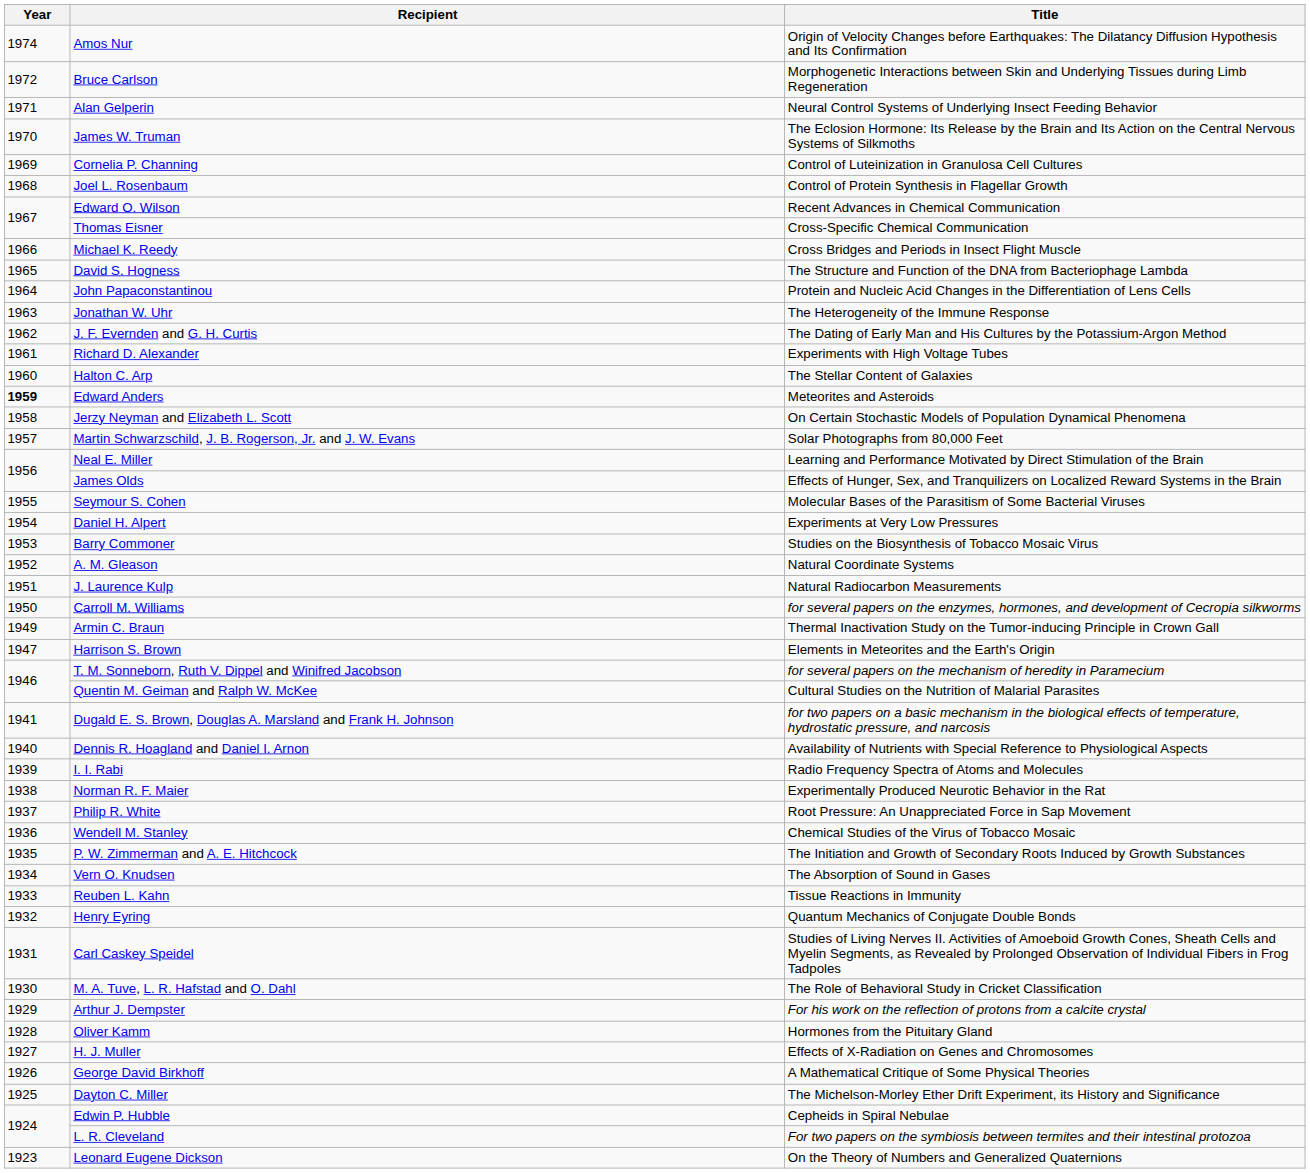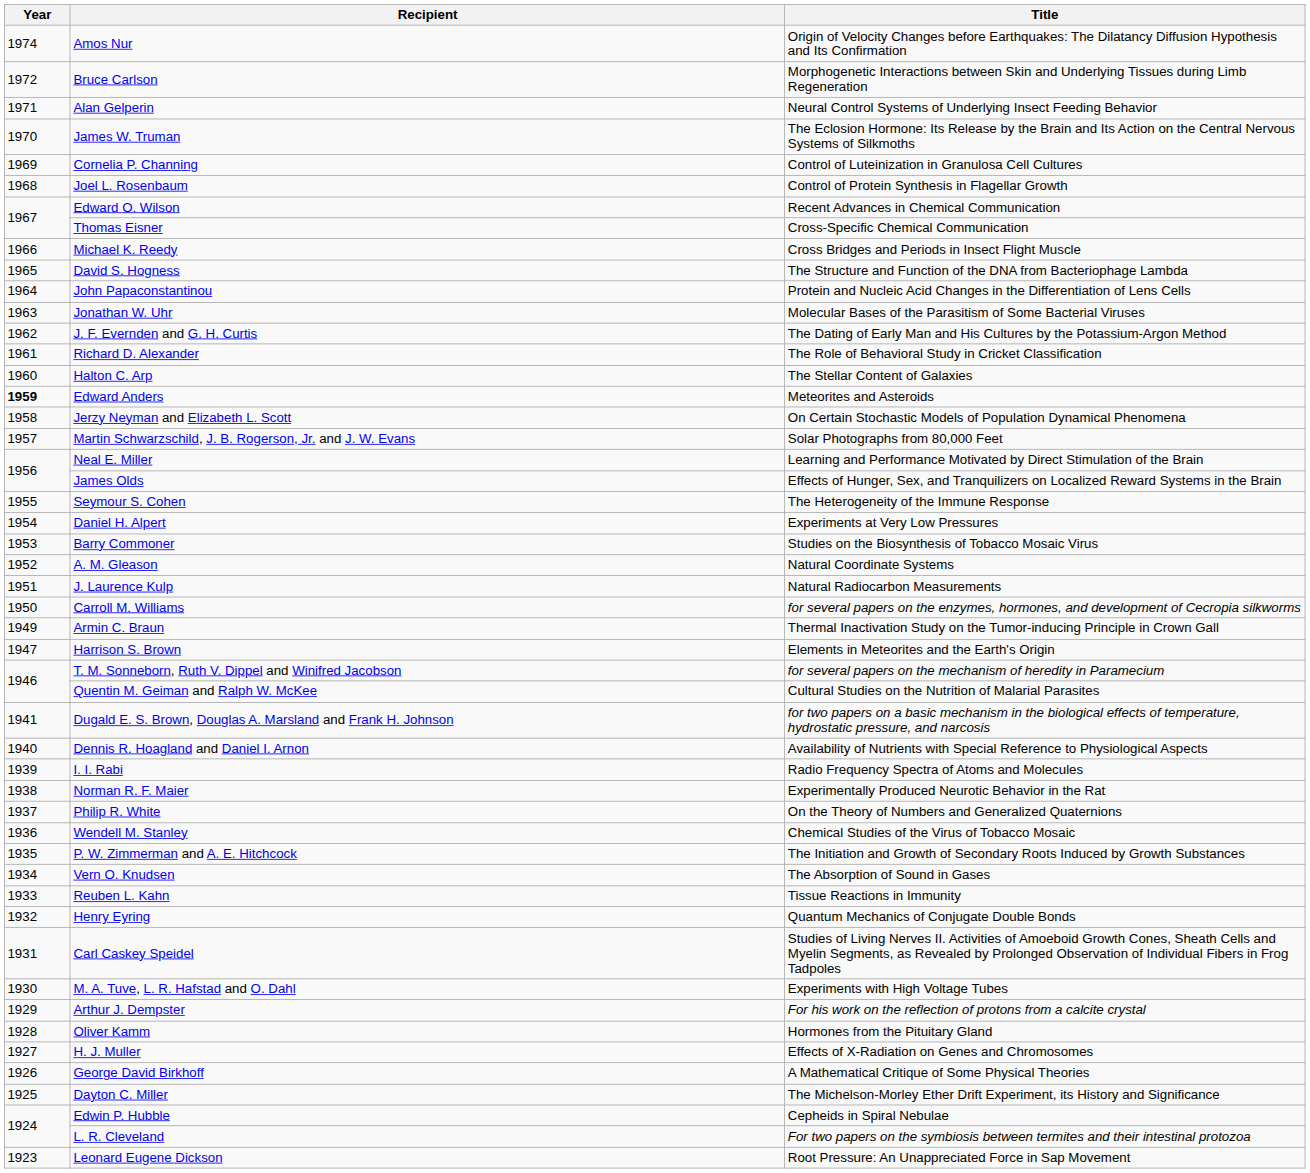 <table class="wikitable">
 <tr>
 <th>Year</th>
 <th>Recipient</th>
 <th width="40%">Title</th>
 </tr>
 <tr>
 <td>1974</td>
 <td><a href='#'>Amos Nur</a></td>
 <td>Origin of Velocity Changes before Earthquakes: The Dilatancy Diffusion Hypothesis and Its Confirmation</td>
 </tr>
 <tr>
 <td>1972</td>
 <td><a href='#'>Bruce Carlson</a></td>
 <td>Morphogenetic Interactions between Skin and Underlying Tissues during Limb Regeneration</td>
 </tr>
 <tr>
 <td>1971</td>
 <td><a href='#'>Alan Gelperin</a></td>
 <td>Neural Control Systems of Underlying Insect Feeding Behavior</td>
 </tr>
 <tr>
 <td>1970</td>
 <td><a href='#'>James W. Truman</a></td>
 <td>The Eclosion Hormone: Its Release by the Brain and Its Action on the Central Nervous Systems of Silkmoths</td>
 </tr>
 <tr>
 <td>1969</td>
 <td><a href='#'>Cornelia P. Channing</a></td>
 <td>Control of Luteinization in Granulosa Cell Cultures</td>
 </tr>
 <tr>
 <td>1968</td>
 <td><a href='#'>Joel L. Rosenbaum</a></td>
 <td>Control of Protein Synthesis in Flagellar Growth</td>
 </tr>
 <tr>
 <td rowspan="2">1967</td>
 <td><a href='#'>Edward O. Wilson</a></td>
 <td>Recent Advances in Chemical Communication</td>
 </tr>
 <tr>
 <td><a href='#'>Thomas Eisner</a></td>
 <td>Cross-Specific Chemical Communication</td>
 </tr>
 <tr>
 <td>1966</td>
 <td><a href='#'>Michael K. Reedy</a></td>
 <td>Cross Bridges and Periods in Insect Flight Muscle</td>
 </tr>
 <tr>
 <td>1965</td>
 <td><a href='#'>David S. Hogness</a></td>
 <td>The Structure and Function of the DNA from Bacteriophage Lambda</td>
 </tr>
 <tr>
 <td>1964</td>
 <td><a href='#'>John Papaconstantinou</a></td>
 <td>Protein and Nucleic Acid Changes in the Differentiation of Lens Cells</td>
 </tr>
 <tr>
 <td>1963</td>
 <td><a href='#'>Jonathan W. Uhr</a></td>
-<td>The Heterogeneity of the Immune Response</td>
+<td>Molecular Bases of the Parasitism of Some Bacterial Viruses</td>
 </tr>
 <tr>
 <td>1962</td>
 <td><a href='#'>J. F. Evernden</a> and <a href='#'>G. H. Curtis</a></td>
 <td>The Dating of Early Man and His Cultures by the Potassium-Argon Method</td>
 </tr>
 <tr>
 <td>1961</td>
 <td><a href='#'>Richard D. Alexander</a></td>
-<td>Experiments with High Voltage Tubes</td>
+<td>The Role of Behavioral Study in Cricket Classification</td>
 </tr>
 <tr>
 <td>1960</td>
 <td><a href='#'>Halton C. Arp</a></td>
 <td>The Stellar Content of Galaxies</td>
 </tr>
 <tr>
 <td><strong>1959</strong></td>
 <td><a href='#'>Edward Anders</a></td>
 <td>Meteorites and Asteroids</td>
 </tr>
 <tr>
 <td>1958</td>
 <td><a href='#'>Jerzy Neyman</a> and <a href='#'>Elizabeth L. Scott</a></td>
 <td>On Certain Stochastic Models of Population Dynamical Phenomena</td>
 </tr>
 <tr>
 <td>1957</td>
 <td><a href='#'>Martin Schwarzschild</a>, <a href='#'>J. B. Rogerson, Jr.</a> and <a href='#'>J. W. Evans</a></td>
 <td>Solar Photographs from 80,000 Feet</td>
 </tr>
 <tr>
 <td rowspan="2">1956</td>
 <td><a href='#'>Neal E. Miller</a></td>
 <td>Learning and Performance Motivated by Direct Stimulation of the Brain</td>
 </tr>
 <tr>
 <td><a href='#'>James Olds</a></td>
 <td>Effects of Hunger, Sex, and Tranquilizers on Localized Reward Systems in the Brain</td>
 </tr>
 <tr>
 <td>1955</td>
 <td><a href='#'>Seymour S. Cohen</a></td>
-<td>Molecular Bases of the Parasitism of Some Bacterial Viruses</td>
+<td>The Heterogeneity of the Immune Response</td>
 </tr>
 <tr>
 <td>1954</td>
 <td><a href='#'>Daniel H. Alpert</a></td>
 <td>Experiments at Very Low Pressures</td>
 </tr>
 <tr>
 <td>1953</td>
 <td><a href='#'>Barry Commoner</a></td>
 <td>Studies on the Biosynthesis of Tobacco Mosaic Virus</td>
 </tr>
 <tr>
 <td>1952</td>
 <td><a href='#'>A. M. Gleason</a></td>
 <td>Natural Coordinate Systems</td>
 </tr>
 <tr>
 <td>1951</td>
 <td><a href='#'>J. Laurence Kulp</a></td>
 <td>Natural Radiocarbon Measurements</td>
 </tr>
 <tr>
 <td>1950</td>
 <td><a href='#'>Carroll M. Williams</a></td>
 <td><em>for several papers on the enzymes, hormones, and development of Cecropia silkworms</em></td>
 </tr>
 <tr>
 <td>1949</td>
 <td><a href='#'>Armin C. Braun</a></td>
 <td>Thermal Inactivation Study on the Tumor-inducing Principle in Crown Gall</td>
 </tr>
 <tr>
 <td>1947</td>
 <td><a href='#'>Harrison S. Brown</a></td>
 <td>Elements in Meteorites and the Earth's Origin</td>
 </tr>
 <tr>
 <td rowspan="2">1946</td>
 <td><a href='#'>T. M. Sonneborn</a>, <a href='#'>Ruth V. Dippel</a> and <a href='#'>Winifred Jacobson</a></td>
 <td><em>for several papers on the mechanism of heredity in Paramecium</em></td>
 </tr>
 <tr>
 <td><a href='#'>Quentin M. Geiman</a> and <a href='#'>Ralph W. McKee</a></td>
 <td>Cultural Studies on the Nutrition of Malarial Parasites</td>
 </tr>
 <tr>
 <td>1941</td>
 <td><a href='#'>Dugald E. S. Brown</a>, <a href='#'>Douglas A. Marsland</a> and <a href='#'>Frank H. Johnson</a></td>
 <td><em>for two papers on a basic mechanism in the biological effects of temperature, hydrostatic pressure, and narcosis</em></td>
 </tr>
 <tr>
 <td>1940</td>
 <td><a href='#'>Dennis R. Hoagland</a> and <a href='#'>Daniel I. Arnon</a></td>
 <td>Availability of Nutrients with Special Reference to Physiological Aspects</td>
 </tr>
 <tr>
 <td>1939</td>
 <td><a href='#'>I. I. Rabi</a></td>
 <td>Radio Frequency Spectra of Atoms and Molecules</td>
 </tr>
 <tr>
 <td>1938</td>
 <td><a href='#'>Norman R. F. Maier</a></td>
 <td>Experimentally Produced Neurotic Behavior in the Rat</td>
 </tr>
 <tr>
 <td>1937</td>
 <td><a href='#'>Philip R. White</a></td>
-<td>Root Pressure: An Unappreciated Force in Sap Movement</td>
+<td>On the Theory of Numbers and Generalized Quaternions</td>
 </tr>
 <tr>
 <td>1936</td>
 <td><a href='#'>Wendell M. Stanley</a></td>
 <td>Chemical Studies of the Virus of Tobacco Mosaic</td>
 </tr>
 <tr>
 <td>1935</td>
 <td><a href='#'>P. W. Zimmerman</a> and <a href='#'>A. E. Hitchcock</a></td>
 <td>The Initiation and Growth of Secondary Roots Induced by Growth Substances</td>
 </tr>
 <tr>
 <td>1934</td>
 <td><a href='#'>Vern O. Knudsen</a></td>
 <td>The Absorption of Sound in Gases</td>
 </tr>
 <tr>
 <td>1933</td>
 <td><a href='#'>Reuben L. Kahn</a></td>
 <td>Tissue Reactions in Immunity</td>
 </tr>
 <tr>
 <td>1932</td>
 <td><a href='#'>Henry Eyring</a></td>
 <td>Quantum Mechanics of Conjugate Double Bonds</td>
 </tr>
 <tr>
 <td>1931</td>
 <td><a href='#'>Carl Caskey Speidel</a></td>
 <td>Studies of Living Nerves II. Activities of Amoeboid Growth Cones, Sheath Cells and Myelin Segments, as Revealed by Prolonged Observation of Individual Fibers in Frog Tadpoles</td>
 </tr>
 <tr>
 <td>1930</td>
 <td><a href='#'>M. A. Tuve</a>, <a href='#'>L. R. Hafstad</a> and <a href='#'>O. Dahl</a></td>
-<td>The Role of Behavioral Study in Cricket Classification</td>
+<td>Experiments with High Voltage Tubes</td>
 </tr>
 <tr>
 <td>1929</td>
 <td><a href='#'>Arthur J. Dempster</a></td>
 <td><em>For his work on the reflection of protons from a calcite crystal</em></td>
 </tr>
 <tr>
 <td>1928</td>
 <td><a href='#'>Oliver Kamm</a></td>
 <td>Hormones from the Pituitary Gland</td>
 </tr>
 <tr>
 <td>1927</td>
 <td><a href='#'>H. J. Muller</a></td>
 <td>Effects of X-Radiation on Genes and Chromosomes</td>
 </tr>
 <tr>
 <td>1926</td>
 <td><a href='#'>George David Birkhoff</a></td>
 <td>A Mathematical Critique of Some Physical Theories</td>
 </tr>
 <tr>
 <td>1925</td>
 <td><a href='#'>Dayton C. Miller</a></td>
 <td>The Michelson-Morley Ether Drift Experiment, its History and Significance</td>
 </tr>
 <tr>
 <td rowspan="2">1924</td>
 <td><a href='#'>Edwin P. Hubble</a></td>
 <td>Cepheids in Spiral Nebulae</td>
 </tr>
 <tr>
 <td><a href='#'>L. R. Cleveland</a></td>
 <td><em>For two papers on the symbiosis between termites and their intestinal protozoa</em></td>
 </tr>
 <tr>
 <td>1923</td>
 <td><a href='#'>Leonard Eugene Dickson</a></td>
-<td>On the Theory of Numbers and Generalized Quaternions</td>
+<td>Root Pressure: An Unappreciated Force in Sap Movement</td>
 </tr>
 </table>
